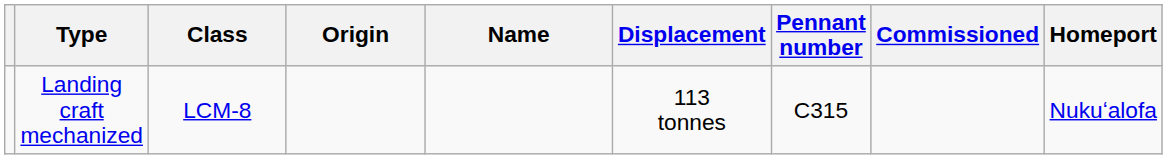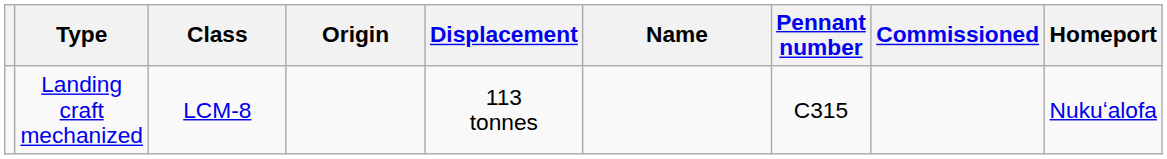 <table class="wikitable">
 <tr>
 <th></th>
 <th width="85">Type</th>
 <th width="90">Class</th>
 <th width="90">Origin</th>
+<th><a href='#'>Displacement</a></th>
 <th width="125">Name</th>
-<th><a href='#'>Displacement</a></th>
 <th width="35"><a href='#'>Pennant number</a></th>
 <th width="40"><a href='#'>Commissioned</a></th>
 <th>Homeport</th>
 </tr>
 <tr>
 <td></td>
 <td align=center><a href='#'>Landing craft mechanized</a></td>
 <td align=center><a href='#'>LCM-8</a></td>
 <td align=center></td>
+<td align=center>113<br>tonnes</td>
 <td align=center></td>
-<td align=center>113<br>tonnes</td>
 <td align=center>C315</td>
 <td align=center></td>
 <td align=center><a href='#'>Nukuʻalofa</a></td>
 </tr>
 </table>
